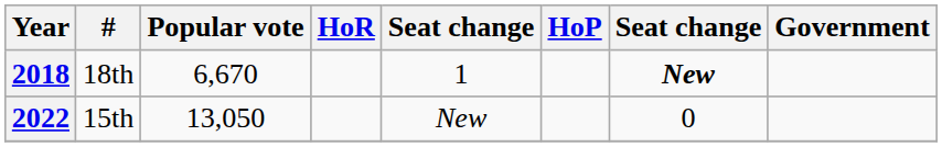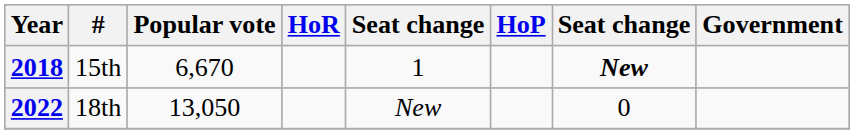 <table class="wikitable" style="text-align: center;">
 <tr>
 <th>Year</th>
 <th>#</th>
 <th>Popular vote</th>
 <th><a href='#'>HoR</a></th>
 <th>Seat change</th>
 <th><a href='#'>HoP</a></th>
 <th>Seat change</th>
 <th>Government</th>
 </tr>
 <tr>
 <th><a href='#'>2018</a></th>
-<td>18th</td>
+<td>15th</td>
 <td align=center>6,670</td>
 <td></td>
 <td> 1</td>
 <td></td>
 <td><strong><em>New</em></strong></td>
 <td></td>
 </tr>
 <tr>
 <th><a href='#'>2022</a></th>
-<td>15th</td>
+<td>18th</td>
 <td align=center>13,050</td>
 <td></td>
 <td><em>New</em></td>
 <td></td>
 <td> 0</td>
 <td></td>
 </tr>
 <tr>
 </tr>
 </table>
